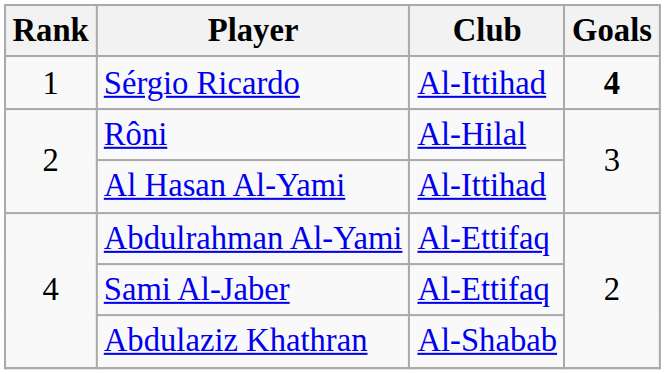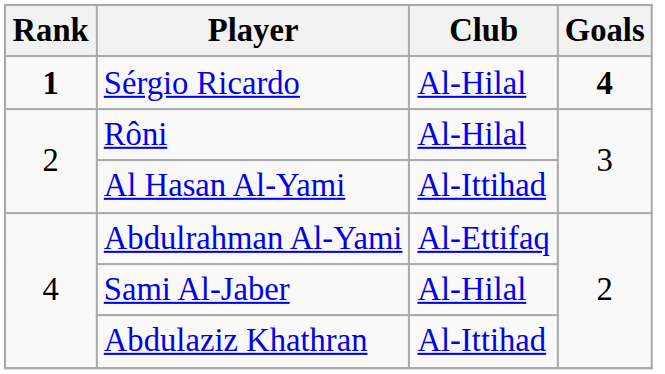 <table class="wikitable sortable" style="text-align:center">
 <tr>
 <th>Rank</th>
 <th>Player</th>
 <th>Club</th>
 <th>Goals</th>
 </tr>
 <tr>
-<td>1</td>
+<td><strong>1</strong></td>
 <td align="left"> <a href='#'>Sérgio Ricardo</a></td>
-<td align="left"><a href='#'>Al-Ittihad</a></td>
+<td align="left"><a href='#'>Al-Hilal</a></td>
 <td><strong>4</strong></td>
 </tr>
 <tr>
 <td rowspan=2>2</td>
 <td align="left"> <a href='#'>Rôni</a></td>
 <td align="left"><a href='#'>Al-Hilal</a></td>
 <td rowspan=2>3</td>
 </tr>
 <tr>
 <td align="left"> <a href='#'>Al Hasan Al-Yami</a></td>
 <td align="left"><a href='#'>Al-Ittihad</a></td>
 </tr>
 <tr>
 <td rowspan=3>4</td>
 <td align="left"> <a href='#'>Abdulrahman Al-Yami</a></td>
 <td align="left"><a href='#'>Al-Ettifaq</a></td>
 <td rowspan=3>2</td>
 </tr>
 <tr>
 <td align="left"> <a href='#'>Sami Al-Jaber</a></td>
-<td align="left"><a href='#'>Al-Ettifaq</a></td>
+<td align="left"><a href='#'>Al-Hilal</a></td>
 </tr>
 <tr>
 <td align="left"> <a href='#'>Abdulaziz Khathran</a></td>
-<td align="left"><a href='#'>Al-Shabab</a></td>
+<td align="left"><a href='#'>Al-Ittihad</a></td>
 </tr>
 <tr>
 </tr>
 </table>
